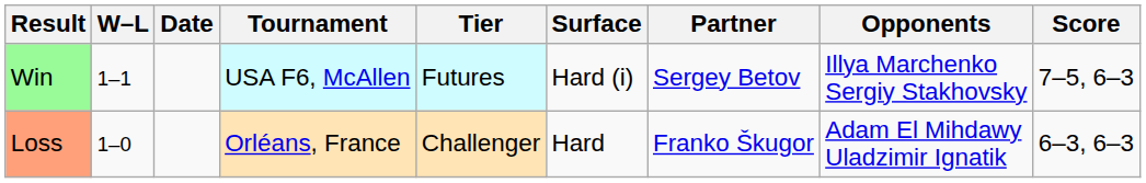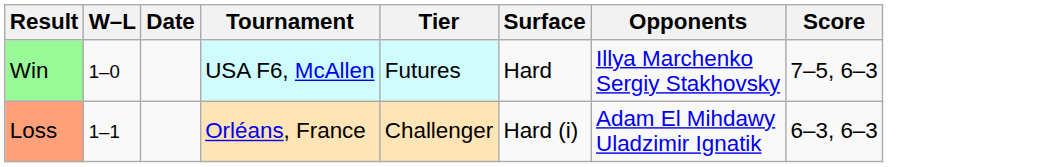 <table class="sortable wikitable">
 <tr>
 <th>Result</th>
 <th class="unsortable">W–L</th>
 <th>Date</th>
 <th>Tournament</th>
 <th>Tier</th>
 <th>Surface</th>
-<th>Partner</th>
 <th>Opponents</th>
 <th class="unsortable">Score</th>
 </tr>
 <tr>
 <td bgcolor="#98fb98">Win</td>
-<td><small>1–1</small></td>
+<td><small>1–0</small></td>
 <td></td>
 <td style="background:#cffcff;">USA F6, <a href='#'>McAllen</a></td>
 <td style="background:#cffcff;">Futures</td>
-<td>Hard (i)</td>
-<td> <a href='#'>Sergey Betov</a></td>
+<td>Hard</td>
 <td> <a href='#'>Illya Marchenko</a><br> <a href='#'>Sergiy Stakhovsky</a></td>
 <td>7–5, 6–3</td>
 </tr>
 <tr>
 <td bgcolor="#ffa07a">Loss</td>
-<td><small>1–0</small></td>
+<td><small>1–1</small></td>
 <td><a href='#'></a></td>
 <td style="background:moccasin;"><a href='#'>Orléans</a>, France</td>
 <td style="background:moccasin;">Challenger</td>
-<td>Hard</td>
-<td> <a href='#'>Franko Škugor</a></td>
+<td>Hard (i)</td>
 <td> <a href='#'>Adam El Mihdawy</a><br> <a href='#'>Uladzimir Ignatik</a></td>
 <td>6–3, 6–3</td>
 </tr>
 </table>
